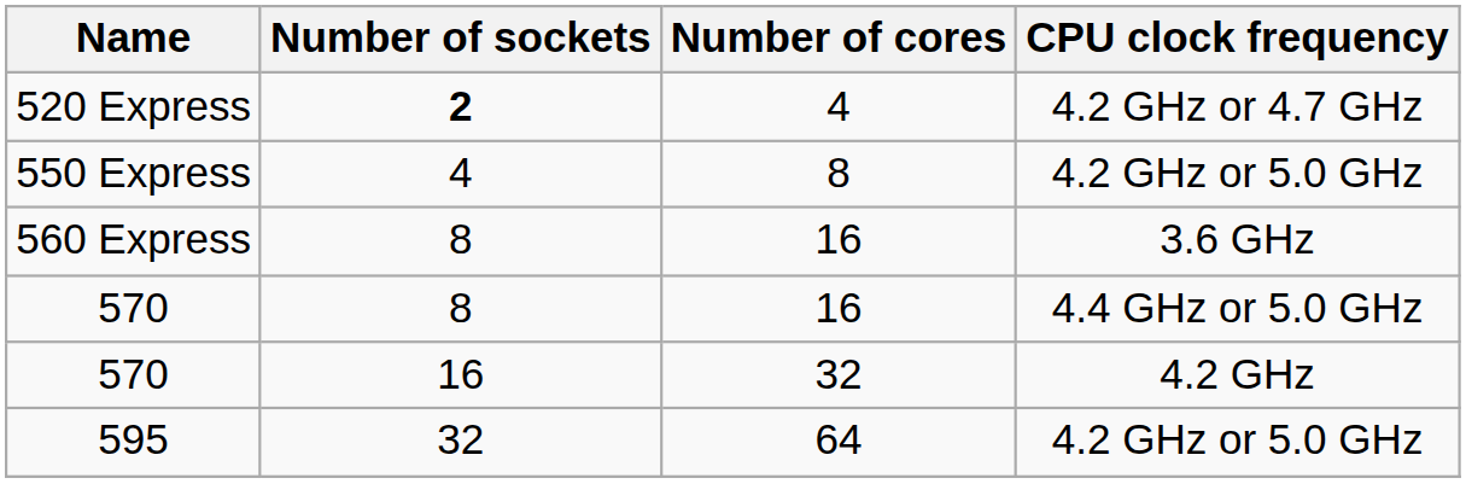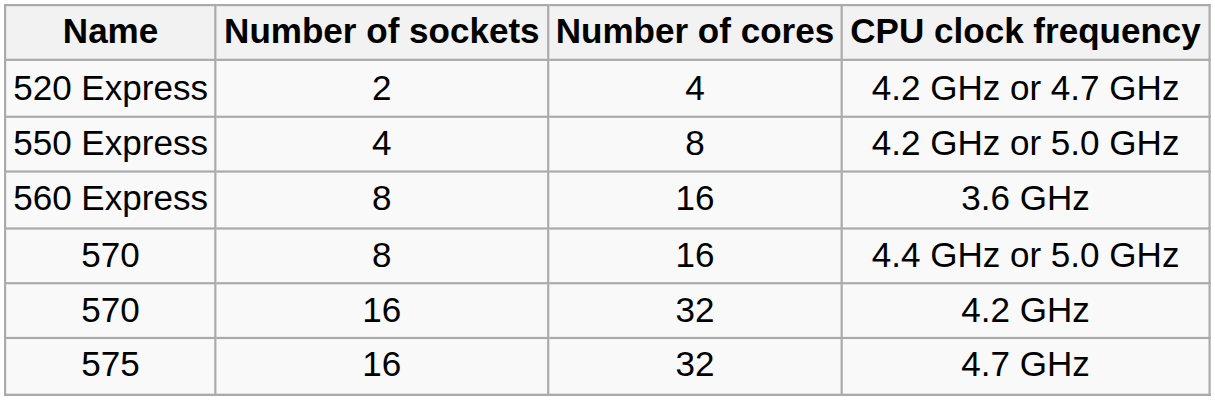 <table class="wikitable sortable" style="text-align:center" border=1>
 <tr>
 <th>Name</th>
 <th>Number of sockets</th>
 <th>Number of cores</th>
 <th>CPU clock frequency</th>
 </tr>
 <tr>
 <td>520 Express</td>
-<td><strong>2</strong></td>
+<td>2</td>
 <td>4</td>
 <td>4.2 GHz or 4.7 GHz</td>
 </tr>
 <tr>
 <td>550 Express</td>
 <td>4</td>
 <td>8</td>
 <td>4.2 GHz or 5.0 GHz</td>
 </tr>
 <tr>
 <td>560 Express</td>
 <td>8</td>
 <td>16</td>
 <td>3.6 GHz</td>
 </tr>
 <tr>
 <td>570</td>
 <td>8</td>
 <td>16</td>
 <td>4.4 GHz or 5.0 GHz</td>
 </tr>
 <tr>
 <td>570</td>
 <td>16</td>
 <td>32</td>
 <td>4.2 GHz</td>
 </tr>
 <tr>
-<td>595</td>
+<td>575</td>
+<td>16</td>
 <td>32</td>
-<td>64</td>
-<td>4.2 GHz or 5.0 GHz</td>
+<td>4.7 GHz</td>
 </tr>
 <tr>
 </tr>
 </table>
